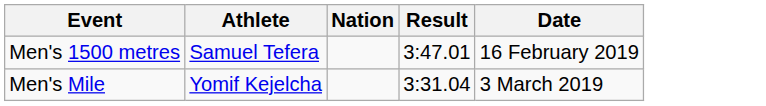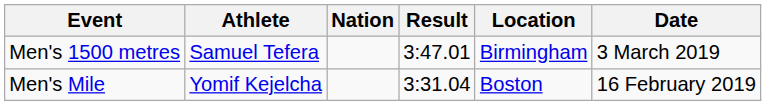 <table class="wikitable sortable" style="text-align: left;">
 <tr>
 <th>Event</th>
 <th>Athlete</th>
 <th>Nation</th>
 <th>Result</th>
+<th>Location</th>
 <th>Date</th>
 </tr>
 <tr>
 <td>Men's <a href='#'>1500 metres</a></td>
 <td><a href='#'>Samuel Tefera</a></td>
 <td></td>
 <td>3:47.01</td>
-<td>16 February 2019</td>
+<td><a href='#'>Birmingham</a></td>
+<td>3 March 2019</td>
 </tr>
 <tr>
 <td>Men's <a href='#'>Mile</a></td>
 <td><a href='#'>Yomif Kejelcha</a></td>
 <td></td>
 <td>3:31.04</td>
-<td>3 March 2019</td>
+<td><a href='#'>Boston</a></td>
+<td>16 February 2019</td>
 </tr>
 </table>
